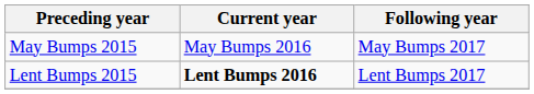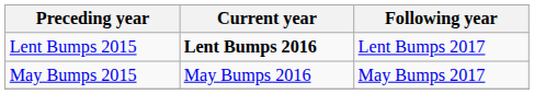 <table class="wikitable" style="margin: 1em auto;">
 <tr>
 <th width=150>Preceding year</th>
 <th width=150>Current year</th>
 <th width=150>Following year</th>
 </tr>
 <tr>
+<td><a href='#'>Lent Bumps 2015</a></td>
+<td><strong>Lent Bumps 2016</strong></td>
+<td><a href='#'>Lent Bumps 2017</a></td>
+</tr>
+<tr>
 <td><a href='#'>May Bumps 2015</a></td>
 <td><a href='#'>May Bumps 2016</a></td>
 <td><a href='#'>May Bumps 2017</a></td>
 </tr>
 <tr>
-<td><a href='#'>Lent Bumps 2015</a></td>
-<td><strong>Lent Bumps 2016</strong></td>
-<td><a href='#'>Lent Bumps 2017</a></td>
-</tr>
-<tr>
 </tr>
 </table>
